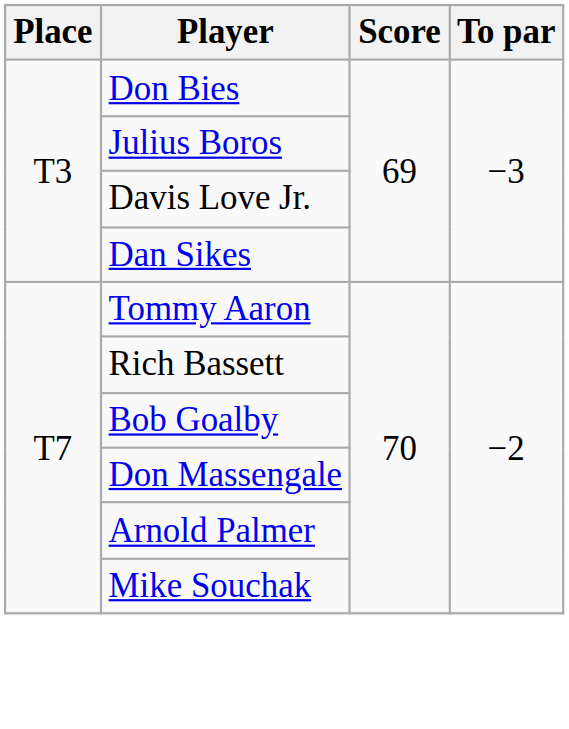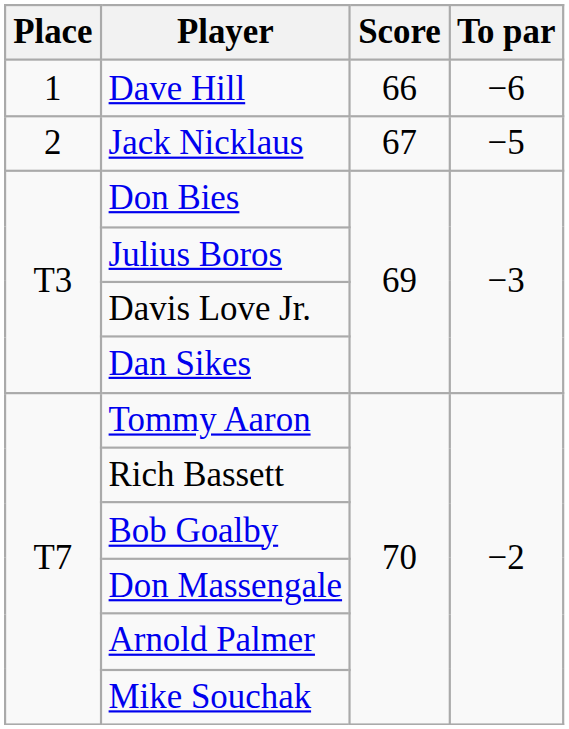 <table class=wikitable>
 <tr>
 <th>Place</th>
 <th>Player</th>
 <th>Score</th>
 <th>To par</th>
+</tr>
+<tr>
+<td align=center>1</td>
+<td> <a href='#'>Dave Hill</a></td>
+<td align=center>66</td>
+<td align=center>−6</td>
+</tr>
+<tr>
+<td align=center>2</td>
+<td> <a href='#'>Jack Nicklaus</a></td>
+<td align=center>67</td>
+<td align=center>−5</td>
 </tr>
 <tr>
 <td rowspan=4 align=center>T3</td>
 <td> <a href='#'>Don Bies</a></td>
 <td rowspan=4 align=center>69</td>
 <td rowspan=4 align=center>−3</td>
 </tr>
 <tr>
 <td> <a href='#'>Julius Boros</a></td>
 </tr>
 <tr>
 <td> Davis Love Jr.</td>
 </tr>
 <tr>
 <td> <a href='#'>Dan Sikes</a></td>
 </tr>
 <tr>
 <td rowspan=6 align=center>T7</td>
 <td> <a href='#'>Tommy Aaron</a></td>
 <td rowspan=6 align=center>70</td>
 <td rowspan=6 align=center>−2</td>
 </tr>
 <tr>
 <td> Rich Bassett</td>
 </tr>
 <tr>
 <td> <a href='#'>Bob Goalby</a></td>
 </tr>
 <tr>
 <td> <a href='#'>Don Massengale</a></td>
 </tr>
 <tr>
 <td> <a href='#'>Arnold Palmer</a></td>
 </tr>
 <tr>
 <td> <a href='#'>Mike Souchak</a></td>
 </tr>
 </table>
